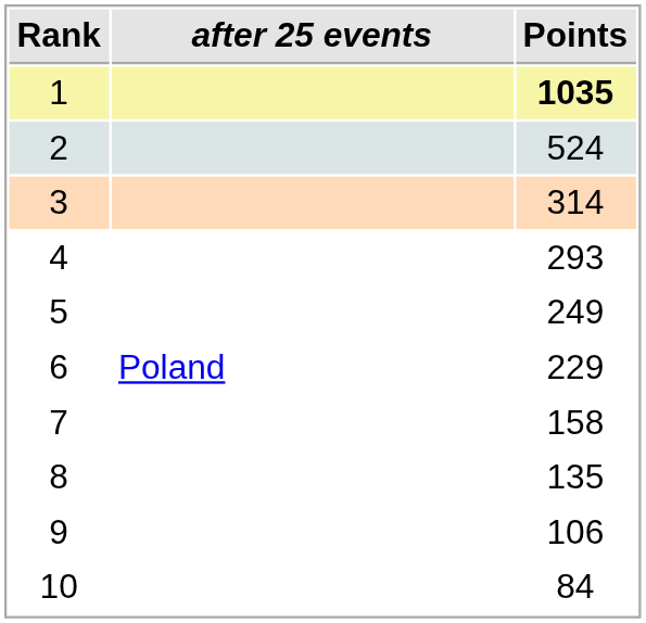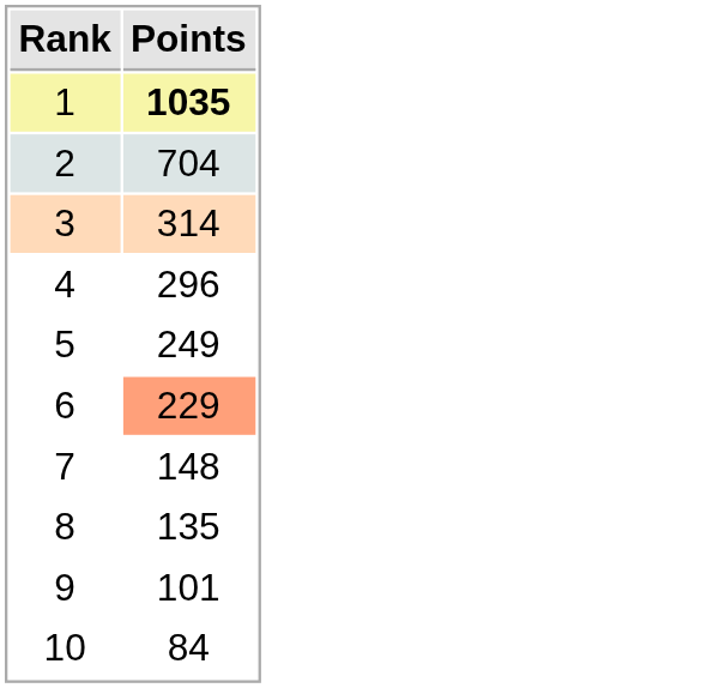 <table cellspacing="1" cellpadding="3" style="border:1px solid #AAAAAA;font-size:86%">
 <tr bgcolor="#E4E4E4">
 <th style="border-bottom:1px solid #AAAAAA" width=10>Rank</th>
-<th style="border-bottom:1px solid #AAAAAA" width=155><em>after 25 events</em></th>
 <th style="border-bottom:1px solid #AAAAAA" width=40>Points</th>
 </tr>
 <tr style="background:#f7f6a8;">
 <td align=center>1</td>
-<td><strong></strong></td>
 <td align=center><strong>1035</strong></td>
 </tr>
 <tr style="background:#dce5e5;">
 <td align=center>2</td>
-<td></td>
-<td align=center>524</td>
+<td align=center>704</td>
 </tr>
 <tr style="background:#ffdab9;">
 <td align=center>3</td>
-<td></td>
 <td align=center>314</td>
 </tr>
 <tr>
 <td align=center>4</td>
-<td></td>
-<td align=center>293</td>
+<td align=center>296</td>
 </tr>
 <tr>
 <td align=center>5</td>
-<td></td>
 <td align=center>249</td>
 </tr>
 <tr>
 <td align=center>6</td>
-<td> <a href='#'>Poland</a></td>
-<td align=center>229</td>
+<td align=center style="background: lightsalmon;">229</td>
 </tr>
 <tr>
 <td align=center>7</td>
-<td></td>
-<td align=center>158</td>
+<td align=center>148</td>
 </tr>
 <tr>
 <td align=center>8</td>
-<td></td>
 <td align=center>135</td>
 </tr>
 <tr>
 <td align=center>9</td>
-<td></td>
-<td align=center>106</td>
+<td align=center>101</td>
 </tr>
 <tr>
 <td align=center>10</td>
-<td></td>
 <td align=center>84</td>
 </tr>
 </table>
